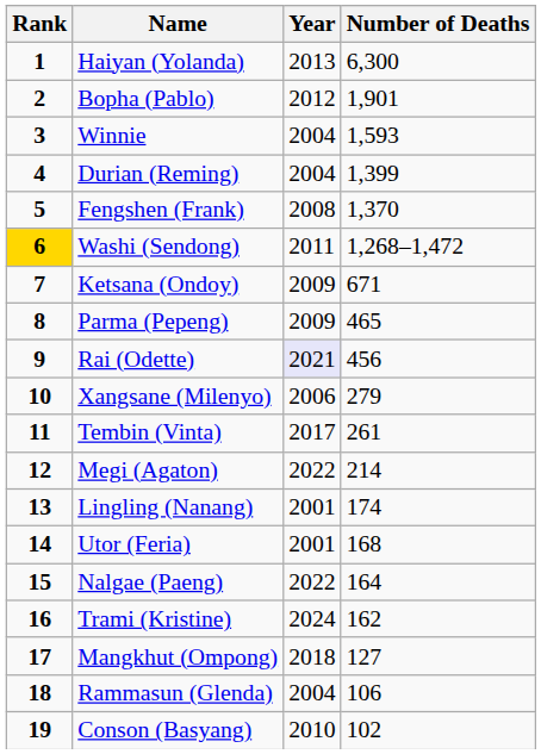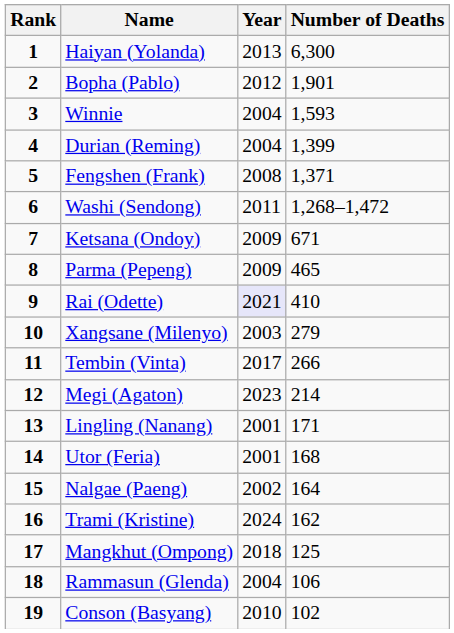 <table class="wikitable" align="center" style="margin-left: auto; margin-right: auto; border: none;">
 <tr bgcolor="#CCCCCC">
 <th>Rank</th>
 <th>Name</th>
 <th>Year</th>
 <th>Number of Deaths</th>
 </tr>
 <tr>
 <td style="text-align:center"><strong>1</strong></td>
 <td><a href='#'>Haiyan (Yolanda)</a></td>
 <td>2013</td>
 <td>6,300</td>
 </tr>
 <tr>
 <td style="text-align:center"><strong>2</strong></td>
 <td><a href='#'>Bopha (Pablo)</a></td>
 <td>2012</td>
 <td>1,901</td>
 </tr>
 <tr>
 <td style="text-align:center"><strong>3</strong></td>
 <td><a href='#'>Winnie</a></td>
 <td>2004</td>
 <td>1,593</td>
 </tr>
 <tr>
 <td style="text-align:center"><strong>4</strong></td>
 <td><a href='#'>Durian (Reming)</a></td>
 <td>2004</td>
 <td>1,399</td>
 </tr>
 <tr>
 <td style="text-align:center"><strong>5</strong></td>
 <td><a href='#'>Fengshen (Frank)</a></td>
 <td>2008</td>
-<td>1,370</td>
+<td>1,371</td>
 </tr>
 <tr>
-<td style="background: gold; text-align:center"><strong>6</strong></td>
+<td style="text-align:center"><strong>6</strong></td>
 <td><a href='#'>Washi (Sendong)</a></td>
 <td>2011</td>
 <td>1,268–1,472</td>
 </tr>
 <tr>
 <td style="text-align:center"><strong>7</strong></td>
 <td><a href='#'>Ketsana (Ondoy)</a></td>
 <td>2009</td>
 <td>671</td>
 </tr>
 <tr>
 <td style="text-align:center"><strong>8</strong></td>
 <td><a href='#'>Parma (Pepeng)</a></td>
 <td>2009</td>
 <td>465</td>
 </tr>
 <tr>
 <td style="text-align:center"><strong>9</strong></td>
 <td><a href='#'>Rai (Odette)</a></td>
 <td style="background: lavender;">2021</td>
-<td>456</td>
+<td>410</td>
 </tr>
 <tr>
 <td style="text-align:center"><strong>10</strong></td>
 <td><a href='#'>Xangsane (Milenyo)</a></td>
-<td>2006</td>
+<td>2003</td>
 <td>279</td>
 </tr>
 <tr>
 <td style="text-align:center"><strong>11</strong></td>
 <td><a href='#'>Tembin (Vinta)</a></td>
 <td>2017</td>
-<td>261</td>
+<td>266</td>
 </tr>
 <tr>
 <td style="text-align:center"><strong>12</strong></td>
 <td><a href='#'>Megi (Agaton)</a></td>
-<td>2022</td>
+<td>2023</td>
 <td>214</td>
 </tr>
 <tr>
 <td style="text-align:center"><strong>13</strong></td>
 <td><a href='#'>Lingling (Nanang)</a></td>
 <td>2001</td>
-<td>174</td>
+<td>171</td>
 </tr>
 <tr>
 <td style="text-align:center"><strong>14</strong></td>
 <td><a href='#'>Utor (Feria)</a></td>
 <td>2001</td>
 <td>168</td>
 </tr>
 <tr>
 <td style="text-align:center"><strong>15</strong></td>
 <td><a href='#'>Nalgae (Paeng)</a></td>
-<td>2022</td>
+<td>2002</td>
 <td>164</td>
 </tr>
 <tr>
 <td style="text-align:center"><strong>16</strong></td>
 <td><a href='#'>Trami (Kristine)</a></td>
 <td>2024</td>
 <td>162</td>
 </tr>
 <tr>
 <td style="text-align:center"><strong>17</strong></td>
 <td><a href='#'>Mangkhut (Ompong)</a></td>
 <td>2018</td>
-<td>127</td>
+<td>125</td>
 </tr>
 <tr>
 <td style="text-align:center"><strong>18</strong></td>
 <td><a href='#'>Rammasun (Glenda)</a></td>
 <td>2004</td>
 <td>106</td>
 </tr>
 <tr>
 <td style="text-align:center"><strong>19</strong></td>
 <td><a href='#'>Conson (Basyang)</a></td>
 <td>2010</td>
 <td>102</td>
 </tr>
 <tr>
 </tr>
 </table>
